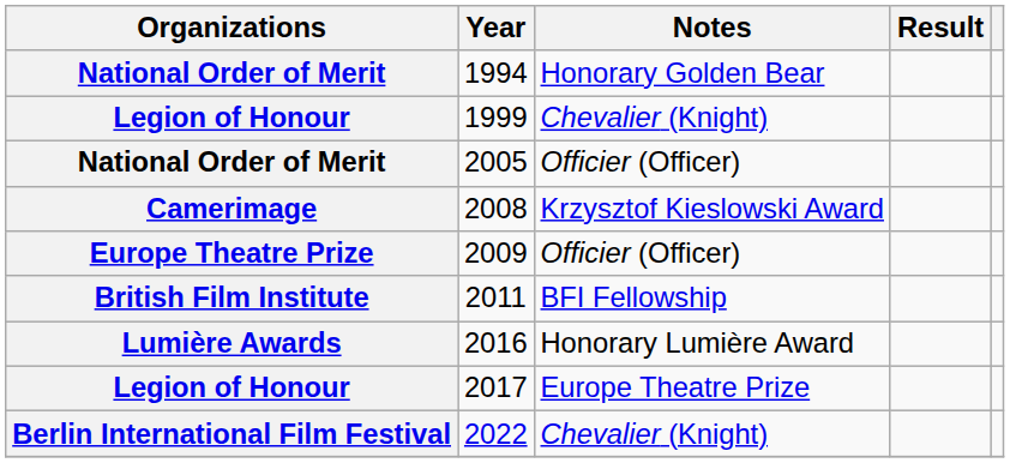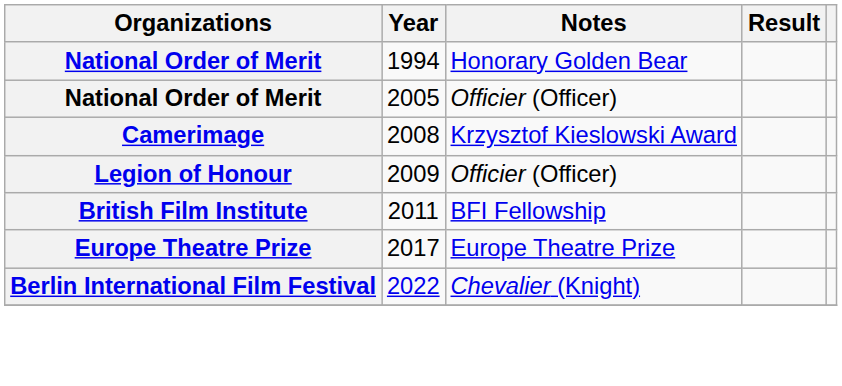 <table class= "wikitable plainrowheaders sortable">
 <tr>
 <th>Organizations</th>
 <th scope="col">Year</th>
 <th scope="col">Notes</th>
 <th scope="col">Result</th>
 <th scope="col" class="unsortable"></th>
 </tr>
 <tr>
 <th scope="row" rowspan="1"><a href='#'>National Order of Merit</a></th>
 <td style="text-align:center;">1994</td>
 <td><a href='#'>Honorary Golden Bear</a></td>
-<td></td>
-<td style="text-align:center;"></td>
-</tr>
-<tr>
-<th scope="row" rowspan="1"><a href='#'>Legion of Honour</a></th>
-<td style="text-align:center;">1999</td>
-<td><a href='#'><em>Chevalier</em> (Knight)</a></td>
 <td></td>
 <td style="text-align:center;"></td>
 </tr>
 <tr>
 <th scope="row" rowspan="1">National Order of Merit</th>
 <td style="text-align:center;">2005</td>
 <td><em>Officier</em> (Officer)</td>
 <td></td>
 <td style="text-align:center;"></td>
 </tr>
 <tr>
 <th scope="row" rowspan="1"><a href='#'>Camerimage</a></th>
 <td style="text-align:center;">2008</td>
 <td><a href='#'>Krzysztof Kieslowski Award</a></td>
 <td></td>
 <td style="text-align:center;"></td>
 </tr>
 <tr>
-<th scope="row" rowspan="1"><a href='#'>Europe Theatre Prize</a></th>
+<th scope="row" rowspan="1"><a href='#'>Legion of Honour</a></th>
 <td style="text-align:center;">2009</td>
 <td><em>Officier</em> (Officer)</td>
 <td></td>
 <td style="text-align:center;"></td>
 </tr>
 <tr>
 <th scope="row" rowspan="1"><a href='#'>British Film Institute</a></th>
 <td style="text-align:center;">2011</td>
 <td><a href='#'>BFI Fellowship</a></td>
 <td></td>
 <td style="text-align:center;"></td>
 </tr>
 <tr>
-<th scope="row" rowspan="1"><a href='#'>Lumière Awards</a></th>
-<td style="text-align:center;">2016</td>
-<td>Honorary Lumière Award</td>
-<td></td>
-<td style="text-align:center;"></td>
-</tr>
-<tr>
-<th scope="row" rowspan="1"><a href='#'>Legion of Honour</a></th>
+<th scope="row" rowspan="1"><a href='#'>Europe Theatre Prize</a></th>
 <td style="text-align:center;">2017</td>
 <td><a href='#'>Europe Theatre Prize</a></td>
 <td></td>
 <td style="text-align:center;"></td>
 </tr>
 <tr>
 <th scope="row" rowspan="1"><a href='#'>Berlin International Film Festival</a></th>
 <td style="text-align:center;"><a href='#'>2022</a></td>
 <td><a href='#'><em>Chevalier</em> (Knight)</a></td>
 <td></td>
 <td style="text-align:center;"></td>
 </tr>
 <tr>
 </tr>
 </table>
